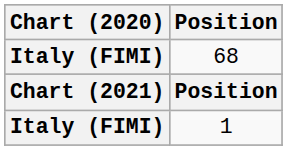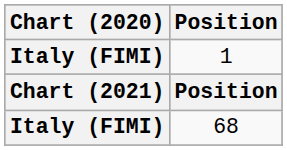 <table class="wikitable sortable plainrowheaders" style="Text-align:center">
 <tr>
 <th scope="col">Chart (2020)</th>
 <th scope="col">Position</th>
 </tr>
 <tr>
 <th scope="row">Italy (FIMI)</th>
-<td>68</td>
+<td>1</td>
 </tr>
 <tr>
 <th scope="col">Chart (2021)</th>
 <th scope="col">Position</th>
 </tr>
 <tr>
 <th scope="row">Italy (FIMI)</th>
-<td>1</td>
+<td>68</td>
 </tr>
 </table>
